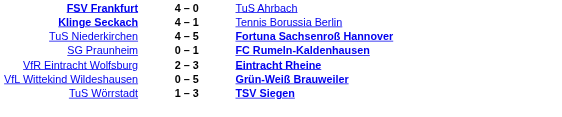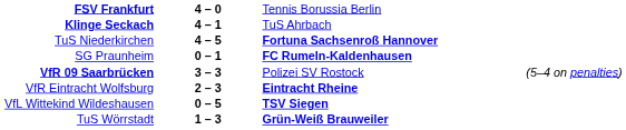 <table width=100% cellspacing=1>
 <tr>
 <th width=25%></th>
 <th width=10%></th>
 <th width=25%></th>
 <th></th>
 </tr>
 <tr style=font-size:90%>
 <td align=right><strong><a href='#'>FSV Frankfurt</a></strong></td>
 <td align=center><strong>4 – 0</strong></td>
-<td><a href='#'>TuS Ahrbach</a></td>
+<td><a href='#'>Tennis Borussia Berlin</a></td>
 </tr>
 <tr style=font-size:90%>
 <td align=right><strong><a href='#'>Klinge Seckach</a></strong></td>
 <td align=center><strong>4 – 1</strong></td>
-<td><a href='#'>Tennis Borussia Berlin</a></td>
+<td><a href='#'>TuS Ahrbach</a></td>
 </tr>
 <tr style=font-size:90%>
 <td align=right><a href='#'>TuS Niederkirchen</a></td>
 <td align=center><strong>4 – 5</strong></td>
 <td><strong><a href='#'>Fortuna Sachsenroß Hannover</a></strong></td>
 </tr>
 <tr style=font-size:90%>
 <td align=right><a href='#'>SG Praunheim</a></td>
 <td align=center><strong>0 – 1</strong></td>
 <td><strong><a href='#'>FC Rumeln-Kaldenhausen</a></strong></td>
 </tr>
 <tr style=font-size:90%>
+<td align=right><strong><a href='#'>VfR 09 Saarbrücken</a></strong></td>
+<td align=center><strong>3 – 3</strong></td>
+<td><a href='#'>Polizei SV Rostock</a></td>
+<td><em>(5–4 on <a href='#'>penalties</a>)</em></td>
+</tr>
+<tr style=font-size:90%>
 <td align=right><a href='#'>VfR Eintracht Wolfsburg</a></td>
 <td align=center><strong>2 – 3</strong></td>
 <td><strong><a href='#'>Eintracht Rheine</a></strong></td>
 </tr>
 <tr style=font-size:90%>
 <td align=right><a href='#'>VfL Wittekind Wildeshausen</a></td>
 <td align=center><strong>0 – 5</strong></td>
-<td><strong><a href='#'>Grün-Weiß Brauweiler</a></strong></td>
+<td><strong><a href='#'>TSV Siegen</a></strong></td>
 </tr>
 <tr style=font-size:90%>
 <td align=right><a href='#'>TuS Wörrstadt</a></td>
 <td align=center><strong>1 – 3</strong></td>
-<td><strong><a href='#'>TSV Siegen</a></strong></td>
+<td><strong><a href='#'>Grün-Weiß Brauweiler</a></strong></td>
 </tr>
 </table>
